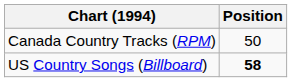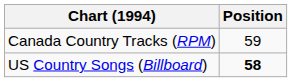 <table class="wikitable">
 <tr>
 <th scope="col">Chart (1994)</th>
 <th scope="col">Position</th>
 </tr>
 <tr>
 <td>Canada Country Tracks (<em><a href='#'>RPM</a></em>)</td>
-<td align="center">50</td>
+<td align="center">59</td>
 </tr>
 <tr>
 <td>US <a href='#'>Country Songs</a> (<em><a href='#'>Billboard</a></em>)</td>
 <td align="center"><strong>58</strong></td>
 </tr>
 </table>
